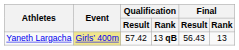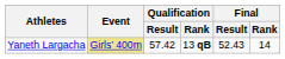 <table class="wikitable" border="1" style="font-size:90%">
 <tr>
 <th rowspan=2>Athletes</th>
 <th rowspan=2>Event</th>
 <th colspan=2>Qualification</th>
 <th colspan=2>Final</th>
 </tr>
 <tr>
 <th>Result</th>
 <th>Rank</th>
 <th>Result</th>
 <th>Rank</th>
 </tr>
 <tr>
 <td><a href='#'>Yaneth Largacha</a></td>
 <td style="background: khaki;"><a href='#'>Girls’ 400m</a></td>
 <td align=center>57.42</td>
 <td align=center>13 <strong>qB</strong></td>
-<td align=center>56.43</td>
-<td align=center>13</td>
+<td align=center>52.43</td>
+<td align=center>14</td>
 </tr>
 </table>
